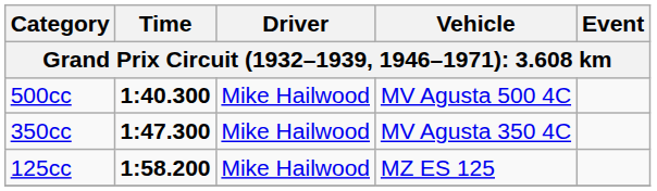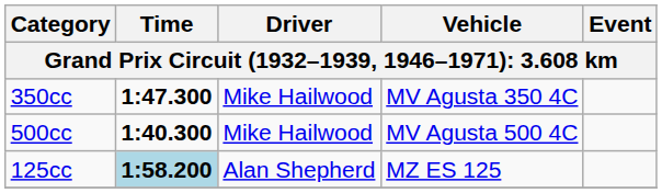 <table class=wikitable style="font-size:90%";>
 <tr>
 <th>Category</th>
 <th>Time</th>
 <th>Driver</th>
 <th>Vehicle</th>
 <th>Event</th>
 </tr>
 <tr>
 <th colspan=5>Grand Prix Circuit (1932–1939, 1946–1971): 3.608 km</th>
 </tr>
 <tr>
+<td><a href='#'>350cc</a></td>
+<td><strong>1:47.300</strong></td>
+<td><a href='#'>Mike Hailwood</a></td>
+<td><a href='#'>MV Agusta 350 4C</a></td>
+<td></td>
+</tr>
+<tr>
 <td><a href='#'>500cc</a></td>
 <td><strong>1:40.300</strong></td>
 <td><a href='#'>Mike Hailwood</a></td>
 <td><a href='#'>MV Agusta 500 4C</a></td>
 <td></td>
 </tr>
 <tr>
-<td><a href='#'>350cc</a></td>
-<td><strong>1:47.300</strong></td>
-<td><a href='#'>Mike Hailwood</a></td>
-<td><a href='#'>MV Agusta 350 4C</a></td>
-<td></td>
-</tr>
-<tr>
 <td><a href='#'>125cc</a></td>
-<td><strong>1:58.200</strong></td>
-<td><a href='#'>Mike Hailwood</a></td>
+<td style="background: lightblue;"><strong>1:58.200</strong></td>
+<td><a href='#'>Alan Shepherd</a></td>
 <td><a href='#'>MZ ES 125</a></td>
 <td></td>
 </tr>
 <tr>
 </tr>
 </table>
